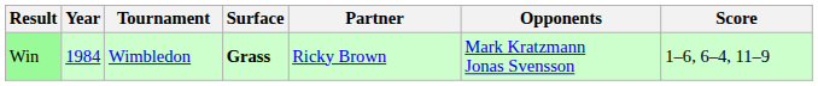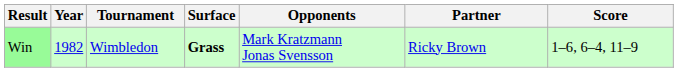 <table class="sortable wikitable">
 <tr>
 <th style="width:40px;">Result</th>
 <th style="width:30px;">Year</th>
 <th style="width:100px;">Tournament</th>
 <th style="width:50px;">Surface</th>
+<th style="width:175px;">Opponents</th>
 <th style="width:150px;">Partner</th>
-<th style="width:175px;">Opponents</th>
 <th style="width:130px;" class="unsortable">Score</th>
 </tr>
 <tr style="background:#ccffcc;">
 <td style="background:#98fb98;">Win</td>
-<td><a href='#'>1984</a></td>
+<td><a href='#'>1982</a></td>
 <td><a href='#'>Wimbledon</a></td>
 <td><strong>Grass</strong></td>
+<td> <a href='#'>Mark Kratzmann</a> <br>  <a href='#'>Jonas Svensson</a></td>
 <td> <a href='#'>Ricky Brown</a></td>
-<td> <a href='#'>Mark Kratzmann</a> <br>  <a href='#'>Jonas Svensson</a></td>
 <td>1–6, 6–4, 11–9</td>
 </tr>
 </table>
